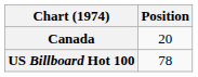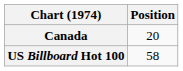 <table class="wikitable plainrowheaders" style="text-align:center">
 <tr>
 <th scope="col">Chart (1974)</th>
 <th scope="col">Position</th>
 </tr>
 <tr>
 <th scope="row">Canada</th>
 <td>20</td>
 </tr>
 <tr>
 <th scope="row">US <em>Billboard</em> Hot 100</th>
-<td>78</td>
+<td>58</td>
 </tr>
 </table>
